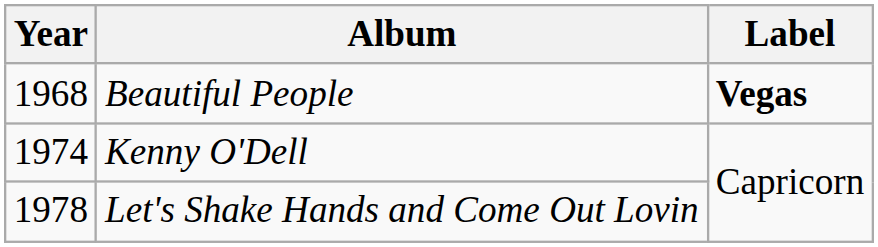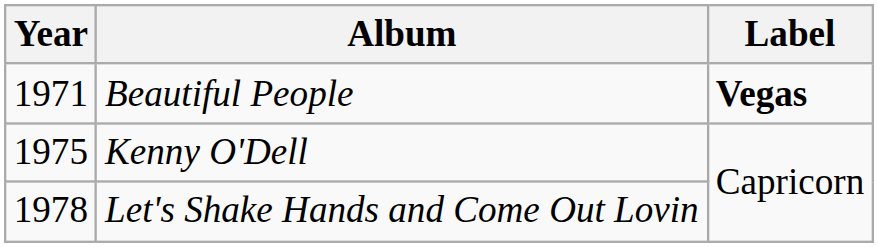 <table class="wikitable">
 <tr>
 <th>Year</th>
 <th>Album</th>
 <th>Label</th>
 </tr>
 <tr>
-<td>1968</td>
+<td>1971</td>
 <td><em>Beautiful People</em></td>
 <td><strong>Vegas</strong></td>
 </tr>
 <tr>
-<td>1974</td>
+<td>1975</td>
 <td><em>Kenny O'Dell</em></td>
 <td rowspan="2">Capricorn</td>
 </tr>
 <tr>
 <td>1978</td>
 <td><em>Let's Shake Hands and Come Out Lovin<strong></td>
 </tr>
 </table>
